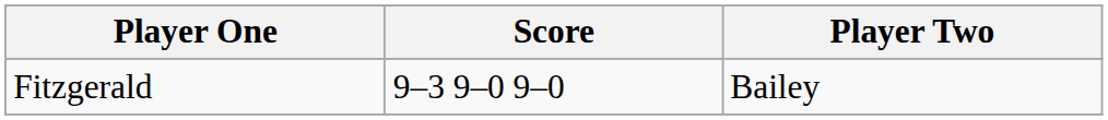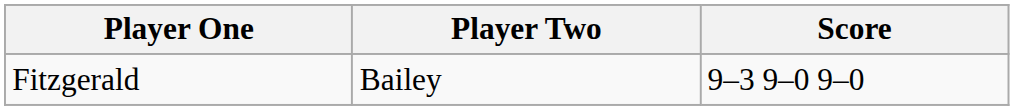 <table class="wikitable">
 <tr>
 <th width=170>Player One</th>
+<th width=170>Player Two</th>
 <th width=150>Score</th>
-<th width=170>Player Two</th>
 </tr>
 <tr>
 <td> Fitzgerald</td>
+<td> Bailey</td>
 <td>9–3 9–0 9–0</td>
-<td> Bailey</td>
 </tr>
 </table>
